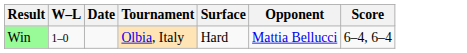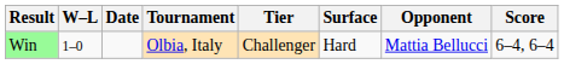 <table class="wikitable">
 <tr>
 <th>Result</th>
 <th class="unsortable">W–L</th>
 <th>Date</th>
 <th>Tournament</th>
+<th>Tier</th>
 <th>Surface</th>
 <th>Opponent</th>
 <th class="unsortable">Score</th>
 </tr>
 <tr>
 <td bgcolor=98FB98>Win</td>
 <td><small>1–0</small></td>
 <td><a href='#'></a></td>
 <td style="background:moccasin;"><a href='#'>Olbia</a>, Italy</td>
+<td style="background:moccasin;">Challenger</td>
 <td>Hard</td>
 <td> <a href='#'>Mattia Bellucci</a></td>
 <td>6–4, 6–4</td>
 </tr>
 </table>
